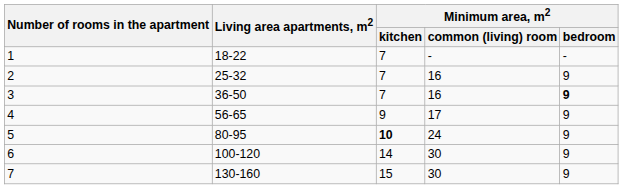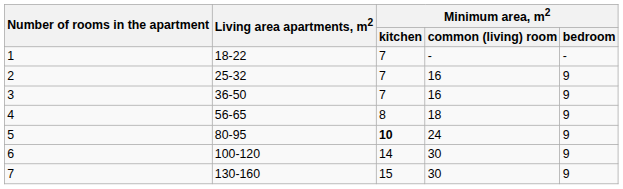 <table class="wikitable">
 <tr>
 <th rowspan="2">Number of rooms in the apartment</th>
 <th rowspan="2">Living area apartments, m<sup>2</sup></th>
 <th colspan="3">Minimum area, m<sup>2</sup></th>
 </tr>
 <tr>
 <th>kitchen</th>
 <th>common (living) room</th>
 <th>bedroom</th>
 </tr>
 <tr>
 <td>1</td>
 <td>18-22</td>
 <td>7</td>
 <td>-</td>
 <td>-</td>
 </tr>
 <tr>
 <td>2</td>
 <td>25-32</td>
 <td>7</td>
 <td>16</td>
 <td>9</td>
 </tr>
 <tr>
 <td>3</td>
 <td>36-50</td>
 <td>7</td>
 <td>16</td>
-<td><strong>9</strong></td>
+<td>9</td>
 </tr>
 <tr>
 <td>4</td>
 <td>56-65</td>
-<td>9</td>
-<td>17</td>
+<td>8</td>
+<td>18</td>
 <td>9</td>
 </tr>
 <tr>
 <td>5</td>
 <td>80-95</td>
 <td><strong>10</strong></td>
 <td>24</td>
 <td>9</td>
 </tr>
 <tr>
 <td>6</td>
 <td>100-120</td>
 <td>14</td>
 <td>30</td>
 <td>9</td>
 </tr>
 <tr>
 <td>7</td>
 <td>130-160</td>
 <td>15</td>
 <td>30</td>
 <td>9</td>
 </tr>
 </table>
